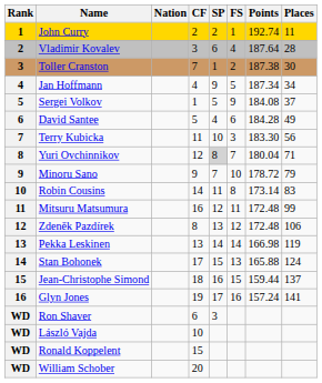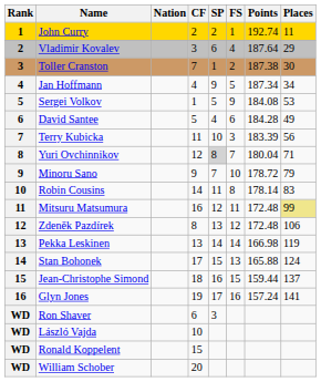 <table class="wikitable">
 <tr>
 <th>Rank</th>
 <th>Name</th>
 <th>Nation</th>
 <th>CF</th>
 <th>SP</th>
 <th>FS</th>
 <th>Points</th>
 <th>Places</th>
 </tr>
 <tr bgcolor="gold">
 <td align="center"><strong>1</strong></td>
 <td><a href='#'>John Curry</a></td>
 <td></td>
 <td>2</td>
 <td>2</td>
 <td>1</td>
 <td>192.74</td>
 <td>11</td>
 </tr>
 <tr bgcolor="silver">
 <td align="center"><strong>2</strong></td>
 <td><a href='#'>Vladimir Kovalev</a></td>
 <td></td>
 <td>3</td>
 <td>6</td>
 <td>4</td>
 <td>187.64</td>
-<td>28</td>
+<td>29</td>
 </tr>
 <tr bgcolor="cc9966">
 <td align="center"><strong>3</strong></td>
 <td><a href='#'>Toller Cranston</a></td>
 <td></td>
 <td>7</td>
 <td>1</td>
 <td>2</td>
 <td>187.38</td>
 <td>30</td>
 </tr>
 <tr>
 <th>4</th>
 <td><a href='#'>Jan Hoffmann</a></td>
 <td></td>
 <td>4</td>
 <td>9</td>
 <td>5</td>
 <td>187.34</td>
 <td>34</td>
 </tr>
 <tr>
 <th>5</th>
 <td><a href='#'>Sergei Volkov</a></td>
 <td></td>
 <td>1</td>
 <td>5</td>
 <td>9</td>
 <td>184.08</td>
-<td>37</td>
+<td>53</td>
 </tr>
 <tr>
 <th>6</th>
 <td><a href='#'>David Santee</a></td>
 <td></td>
 <td>5</td>
 <td>4</td>
 <td>6</td>
 <td>184.28</td>
 <td>49</td>
 </tr>
 <tr>
 <th>7</th>
 <td><a href='#'>Terry Kubicka</a></td>
 <td></td>
 <td>11</td>
 <td>10</td>
 <td>3</td>
-<td>183.30</td>
+<td>183.39</td>
 <td>56</td>
 </tr>
 <tr>
 <th>8</th>
 <td><a href='#'>Yuri Ovchinnikov</a></td>
 <td></td>
 <td>12</td>
 <td style="background: lightgrey;">8</td>
 <td>7</td>
 <td>180.04</td>
 <td>71</td>
 </tr>
 <tr>
 <th>9</th>
 <td><a href='#'>Minoru Sano</a></td>
 <td></td>
 <td>9</td>
 <td>7</td>
 <td>10</td>
 <td>178.72</td>
 <td>79</td>
 </tr>
 <tr>
 <th>10</th>
 <td><a href='#'>Robin Cousins</a></td>
 <td></td>
 <td>14</td>
 <td>11</td>
 <td>8</td>
-<td>173.14</td>
+<td>178.14</td>
 <td>83</td>
 </tr>
 <tr>
 <th>11</th>
 <td><a href='#'>Mitsuru Matsumura</a></td>
 <td></td>
 <td>16</td>
 <td>12</td>
 <td>11</td>
 <td>172.48</td>
-<td>99</td>
+<td style="background: khaki;">99</td>
 </tr>
 <tr>
 <th>12</th>
 <td><a href='#'>Zdeněk Pazdírek</a></td>
 <td></td>
 <td>8</td>
 <td>13</td>
 <td>12</td>
 <td>172.48</td>
 <td>106</td>
 </tr>
 <tr>
 <th>13</th>
 <td><a href='#'>Pekka Leskinen</a></td>
 <td></td>
 <td>13</td>
 <td>14</td>
 <td>14</td>
 <td>166.98</td>
 <td>119</td>
 </tr>
 <tr>
 <th>14</th>
 <td><a href='#'>Stan Bohonek</a></td>
 <td></td>
 <td>17</td>
 <td>15</td>
 <td>13</td>
 <td>165.88</td>
 <td>124</td>
 </tr>
 <tr>
 <th>15</th>
 <td><a href='#'>Jean-Christophe Simond</a></td>
 <td></td>
 <td>18</td>
 <td>16</td>
 <td>15</td>
 <td>159.44</td>
 <td>137</td>
 </tr>
 <tr>
 <th>16</th>
 <td><a href='#'>Glyn Jones</a></td>
 <td></td>
 <td>19</td>
 <td>17</td>
 <td>16</td>
 <td>157.24</td>
 <td>141</td>
 </tr>
 <tr>
 <th>WD</th>
 <td><a href='#'>Ron Shaver</a></td>
 <td></td>
 <td>6</td>
 <td>3</td>
 <td></td>
 <td></td>
 <td></td>
 </tr>
 <tr>
 <th>WD</th>
 <td><a href='#'>László Vajda</a></td>
 <td></td>
 <td>10</td>
 <td></td>
 <td></td>
 <td></td>
 <td></td>
 </tr>
 <tr>
 <th>WD</th>
 <td><a href='#'>Ronald Koppelent</a></td>
 <td></td>
 <td>15</td>
 <td></td>
 <td></td>
 <td></td>
 <td></td>
 </tr>
 <tr>
 <th>WD</th>
 <td><a href='#'>William Schober</a></td>
 <td></td>
 <td>20</td>
 <td></td>
 <td></td>
 <td></td>
 <td></td>
 </tr>
 </table>
